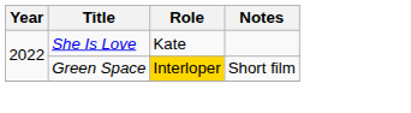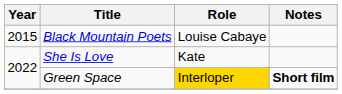 <table class="wikitable sortable">
 <tr>
 <th>Year</th>
 <th>Title</th>
 <th>Role</th>
 <th class="unsortable">Notes</th>
+</tr>
+<tr>
+<td>2015</td>
+<td><em><a href='#'>Black Mountain Poets</a></em></td>
+<td>Louise Cabaye</td>
+<td></td>
 </tr>
 <tr>
 <td rowspan="2">2022</td>
 <td><em><a href='#'>She Is Love</a></em></td>
 <td>Kate</td>
 <td></td>
 </tr>
 <tr>
 <td><em>Green Space</em></td>
 <td style="background: gold;">Interloper</td>
-<td>Short film</td>
+<td><strong>Short film</strong></td>
 </tr>
 <tr>
 </tr>
 </table>
